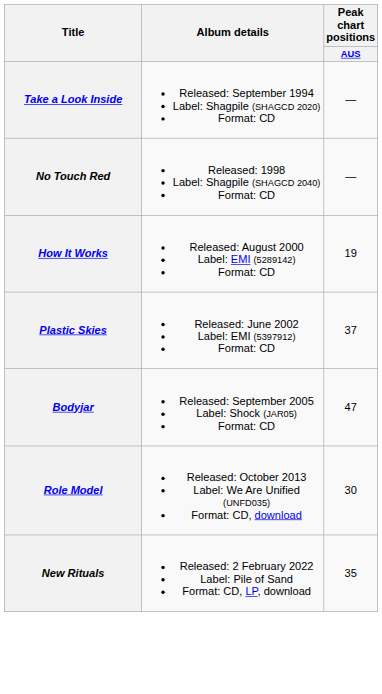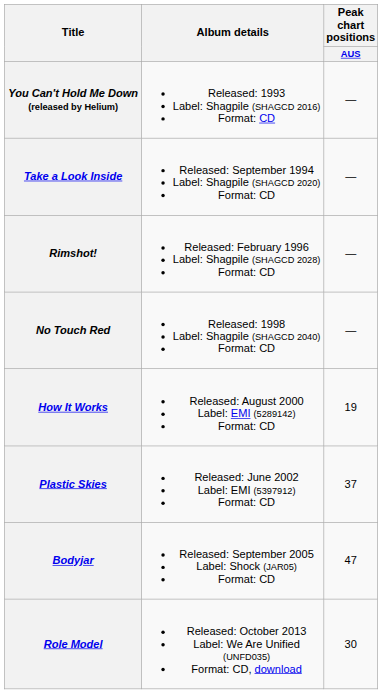 <table class="wikitable plainrowheaders" style="text-align:center;" border="1">
 <tr>
 <th scope="col" rowspan="2" style="width:12em;">Title</th>
 <th scope="col" rowspan="2" style="width:16em;">Album details</th>
 <th scope="col" colspan="1">Peak chart positions</th>
 </tr>
 <tr>
 <th style="width:3em;font-size:85%"><a href='#'>AUS</a><br></th>
 </tr>
 <tr>
+<th scope="row"><em>You Can't Hold Me Down</em><br> <small>(released by Helium)</small></th>
+<td><br><ul><li>Released: 1993</li><li>Label: Shagpile <small>(SHAGCD 2016)</small></li><li>Format: <a href='#'>CD</a></li></ul></td>
+<td>—</td>
+</tr>
+<tr>
 <th scope="row"><em><a href='#'>Take a Look Inside</a></em></th>
 <td><br><ul><li>Released: September 1994</li><li>Label: Shagpile <small>(SHAGCD 2020)</small></li><li>Format: CD</li></ul></td>
+<td>—</td>
+</tr>
+<tr>
+<th scope="row"><em>Rimshot!</em></th>
+<td><br><ul><li>Released: February 1996</li><li>Label: Shagpile <small>(SHAGCD 2028)</small></li><li>Format: CD</li></ul></td>
 <td>—</td>
 </tr>
 <tr>
 <th scope="row"><em>No Touch Red</em></th>
 <td><br><ul><li>Released: 1998</li><li>Label: Shagpile <small>(SHAGCD 2040)</small></li><li>Format: CD</li></ul></td>
 <td>—</td>
 </tr>
 <tr>
 <th scope="row"><em><a href='#'>How It Works</a></em></th>
 <td><br><ul><li>Released: August 2000</li><li>Label: <a href='#'>EMI</a> <small>(5289142)</small></li><li>Format: CD</li></ul></td>
 <td>19</td>
 </tr>
 <tr>
 <th scope="row"><em><a href='#'>Plastic Skies</a></em></th>
 <td><br><ul><li>Released: June 2002</li><li>Label: EMI <small>(5397912)</small></li><li>Format: CD</li></ul></td>
 <td>37</td>
 </tr>
 <tr>
 <th scope="row"><em><a href='#'>Bodyjar</a></em></th>
 <td><br><ul><li>Released: September 2005</li><li>Label: Shock <small>(JAR05)</small></li><li>Format: CD</li></ul></td>
 <td>47</td>
 </tr>
 <tr>
 <th scope="row"><em><a href='#'>Role Model</a></em></th>
 <td><br><ul><li>Released: October 2013</li><li>Label: We Are Unified	<small>(UNFD035)</small></li><li>Format: CD, <a href='#'>download</a></li></ul></td>
 <td>30</td>
 </tr>
-<tr>
-<th scope="row"><em>New Rituals</em></th>
-<td><br><ul><li>Released: 2 February 2022</li><li>Label: Pile of Sand</li><li>Format: CD, <a href='#'>LP</a>, download</li></ul></td>
-<td>35<br></td>
-</tr>
 </table>
